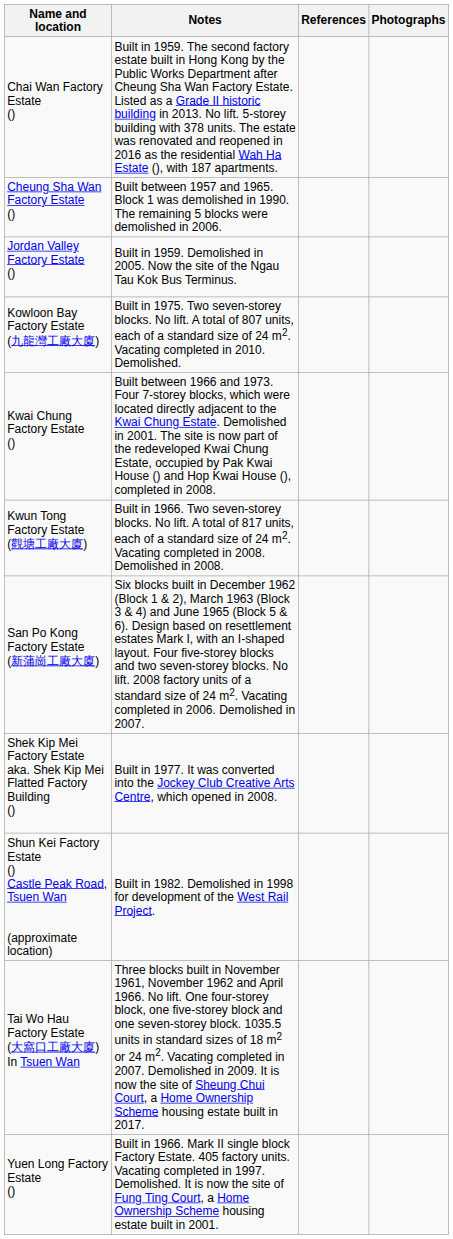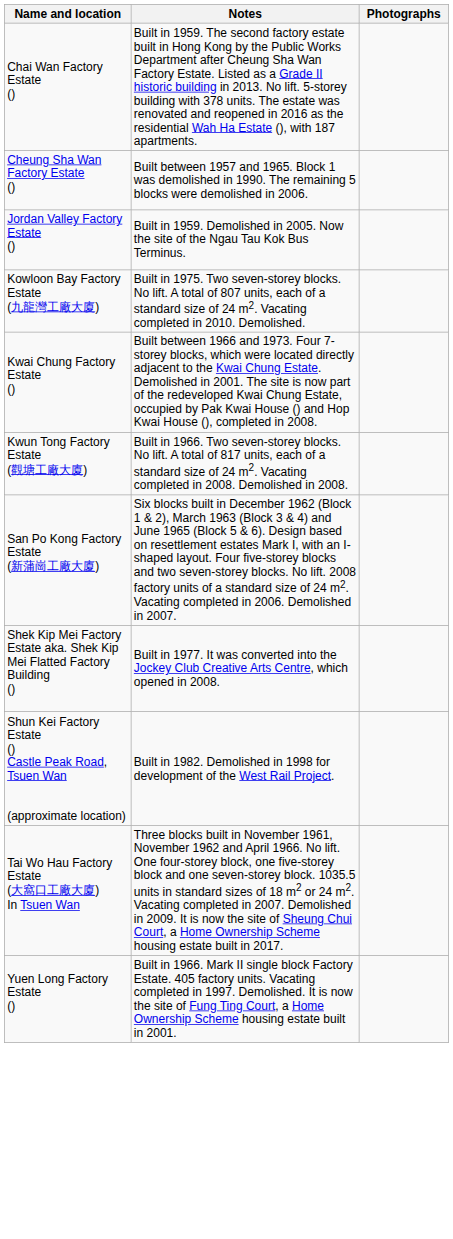 <table class="wikitable sortable" style="width:95%">
 <tr>
 <th width="25%">Name and location</th>
 <th width="45%">Notes</th>
-<th width="15%">References</th>
 <th width="15%">Photographs</th>
 </tr>
 <tr>
 <td>Chai Wan Factory Estate<br>()<br><br></td>
 <td>Built in 1959. The second factory estate built in Hong Kong by the Public Works Department after Cheung Sha Wan Factory Estate. Listed as a <a href='#'>Grade II historic building</a> in 2013. No lift. 5-storey building with 378 units. The estate was renovated and reopened in 2016 as the residential <a href='#'>Wah Ha Estate</a> (), with 187 apartments.</td>
 <td></td>
-<td></td>
 </tr>
 <tr>
 <td><a href='#'>Cheung Sha Wan Factory Estate</a><br>()<br><br></td>
 <td>Built between 1957 and 1965. Block 1 was demolished in 1990. The remaining 5 blocks were demolished in 2006.</td>
-<td></td>
 <td></td>
 </tr>
 <tr>
 <td><a href='#'>Jordan Valley Factory Estate</a><br>()<br><br></td>
 <td>Built in 1959. Demolished in 2005. Now the site of the Ngau Tau Kok Bus Terminus.</td>
 <td></td>
-<td></td>
 </tr>
 <tr>
 <td>Kowloon Bay Factory Estate<br>(<a href='#'>九龍灣工廠大廈</a>)<br><br></td>
 <td>Built in 1975. Two seven-storey blocks. No lift. A total of 807 units, each of a standard size of 24 m<sup>2</sup>. Vacating completed in 2010. Demolished.</td>
 <td></td>
-<td></td>
 </tr>
 <tr>
 <td>Kwai Chung Factory Estate<br>()<br><br></td>
 <td>Built between 1966 and 1973. Four 7-storey blocks, which were located directly adjacent to the <a href='#'>Kwai Chung Estate</a>. Demolished in 2001. The site is now part of the redeveloped Kwai Chung Estate, occupied by Pak Kwai House () and Hop Kwai House (), completed in 2008.</td>
-<td> </td>
 <td></td>
 </tr>
 <tr>
 <td>Kwun Tong Factory Estate<br>(<a href='#'>觀塘工廠大廈</a>)<br><br></td>
 <td>Built in 1966. Two seven-storey blocks. No lift. A total of 817 units, each of a standard size of 24 m<sup>2</sup>. Vacating completed in 2008. Demolished in 2008.</td>
 <td></td>
-<td></td>
 </tr>
 <tr>
 <td>San Po Kong Factory Estate<br>(<a href='#'>新蒲崗工廠大廈</a>)<br><br></td>
 <td>Six blocks built in December 1962 (Block 1 & 2), March 1963 (Block 3 & 4) and June 1965 (Block 5 & 6). Design based on resettlement estates Mark I, with an I-shaped layout. Four five-storey blocks and two seven-storey blocks. No lift. 2008 factory units of a standard size of 24 m<sup>2</sup>. Vacating completed in 2006. Demolished in 2007.</td>
-<td>  </td>
 <td></td>
 </tr>
 <tr>
 <td>Shek Kip Mei Factory Estate aka. Shek Kip Mei Flatted Factory Building<br>()<br><br></td>
 <td>Built in 1977. It was converted into the <a href='#'>Jockey Club Creative Arts Centre</a>, which opened in 2008.</td>
 <td></td>
-<td></td>
 </tr>
 <tr>
 <td>Shun Kei Factory Estate<br>()<br><a href='#'>Castle Peak Road</a>, <a href='#'>Tsuen Wan</a><br><br><br>(approximate location)</td>
 <td>Built in 1982. Demolished in 1998 for development of the <a href='#'>West Rail Project</a>.</td>
 <td></td>
-<td></td>
 </tr>
 <tr>
 <td>Tai Wo Hau Factory Estate<br>(<a href='#'>大窩口工廠大廈</a>)<br>In <a href='#'>Tsuen Wan</a><br><br></td>
 <td>Three blocks built in November 1961, November 1962 and April 1966. No lift. One four-storey block, one five-storey block and one seven-storey block. 1035.5 units in standard sizes of 18 m<sup>2</sup> or 24 m<sup>2</sup>. Vacating completed in 2007. Demolished in 2009. It is now the site of <a href='#'>Sheung Chui Court</a>, a <a href='#'>Home Ownership Scheme</a> housing estate built in 2017.</td>
-<td><br> </td>
 <td></td>
 </tr>
 <tr>
 <td>Yuen Long Factory Estate<br>()<br><br></td>
 <td>Built in 1966. Mark II single block Factory Estate. 405 factory units. Vacating completed in 1997. Demolished. It is now the site of <a href='#'>Fung Ting Court</a>, a <a href='#'>Home Ownership Scheme</a> housing estate built in 2001.</td>
 <td></td>
-<td></td>
 </tr>
 </table>
